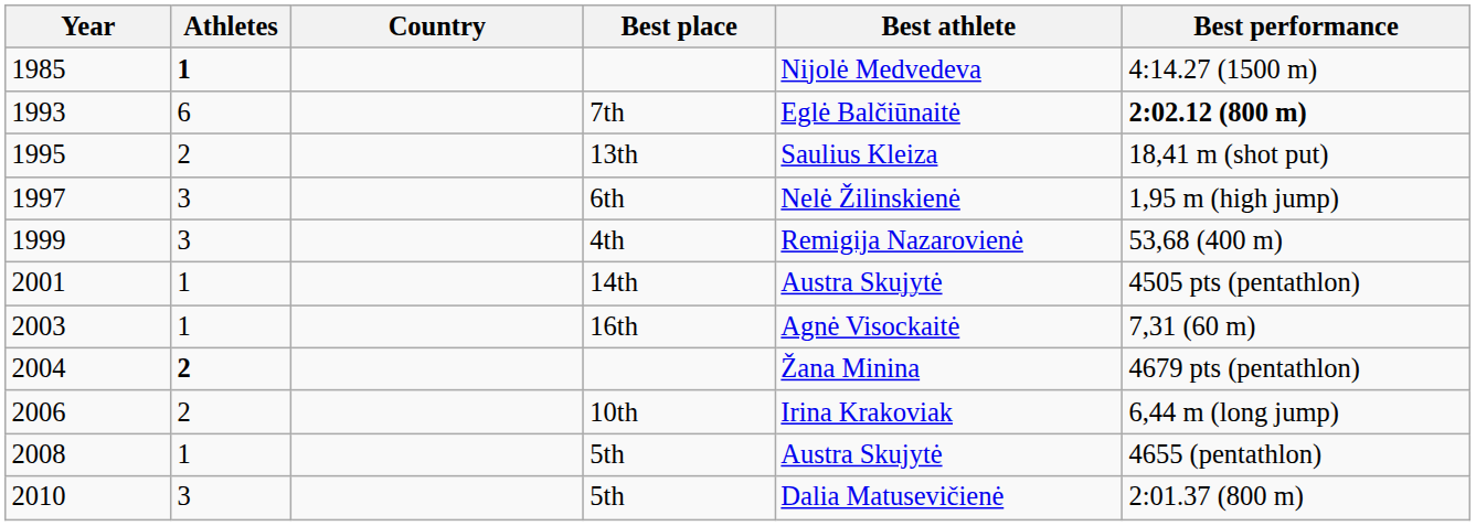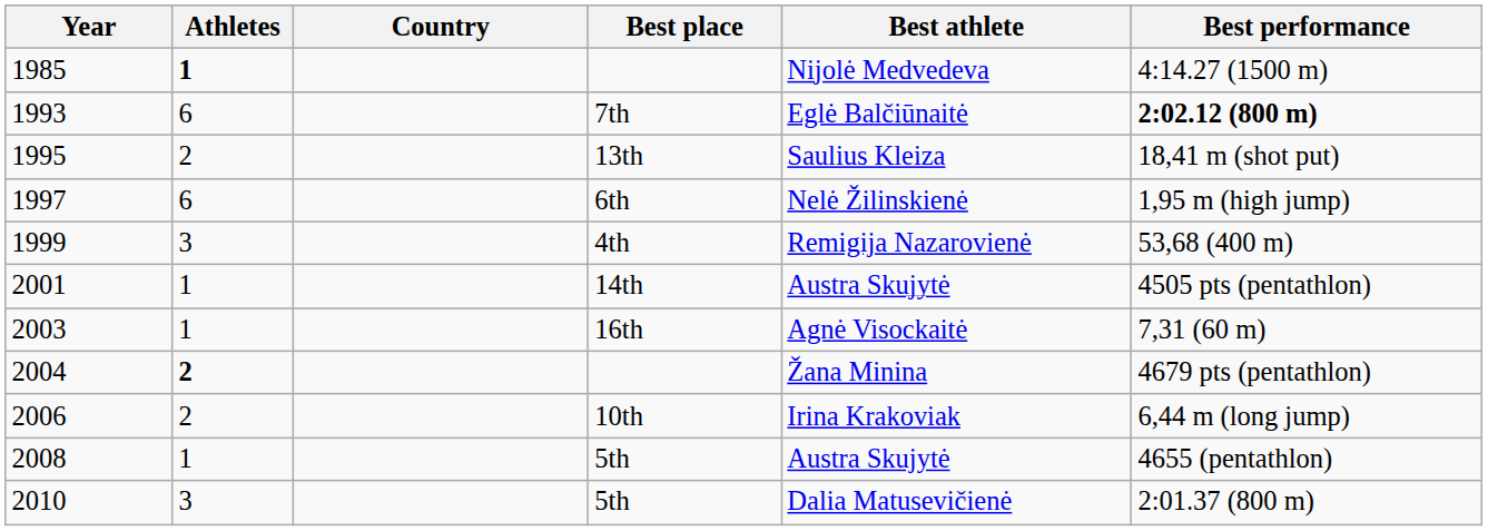 <table class="wikitable sortable">
 <tr>
 <th style="width:6em">Year</th>
 <th style="width:4em">Athletes</th>
 <th style="width:11em">Country</th>
 <th style="width:7em">Best place</th>
 <th style="width:13em">Best athlete</th>
 <th style="width:13em">Best performance</th>
 </tr>
 <tr>
 <td>1985</td>
 <td><strong>1</strong></td>
 <td></td>
 <td></td>
 <td><a href='#'>Nijolė Medvedeva</a></td>
 <td>4:14.27 (1500 m)</td>
 </tr>
 <tr>
 <td>1993</td>
 <td>6</td>
 <td></td>
 <td>7th</td>
 <td><a href='#'>Eglė Balčiūnaitė</a></td>
 <td><strong>2:02.12 (800 m)</strong></td>
 </tr>
 <tr>
 <td>1995</td>
 <td>2</td>
 <td></td>
 <td>13th</td>
 <td><a href='#'>Saulius Kleiza</a></td>
 <td>18,41 m (shot put)</td>
 </tr>
 <tr>
 <td>1997</td>
-<td>3</td>
+<td>6</td>
 <td></td>
 <td>6th</td>
 <td><a href='#'>Nelė Žilinskienė</a></td>
 <td>1,95 m (high jump)</td>
 </tr>
 <tr>
 <td>1999</td>
 <td>3</td>
 <td></td>
 <td>4th</td>
 <td><a href='#'>Remigija Nazarovienė</a></td>
 <td>53,68 (400 m)</td>
 </tr>
 <tr>
 <td>2001</td>
 <td>1</td>
 <td></td>
 <td>14th</td>
 <td><a href='#'>Austra Skujytė</a></td>
 <td>4505 pts (pentathlon)</td>
 </tr>
 <tr>
 <td>2003</td>
 <td>1</td>
 <td></td>
 <td>16th</td>
 <td><a href='#'>Agnė Visockaitė</a></td>
 <td>7,31 (60 m)</td>
 </tr>
 <tr>
 <td>2004</td>
 <td><strong>2</strong></td>
 <td></td>
 <td></td>
 <td><a href='#'>Žana Minina</a></td>
 <td>4679 pts (pentathlon)</td>
 </tr>
 <tr>
 <td>2006</td>
 <td>2</td>
 <td></td>
 <td>10th</td>
 <td><a href='#'>Irina Krakoviak</a></td>
 <td>6,44 m (long jump)</td>
 </tr>
 <tr>
 <td>2008</td>
 <td>1</td>
 <td></td>
 <td>5th</td>
 <td><a href='#'>Austra Skujytė</a></td>
 <td>4655 (pentathlon)</td>
 </tr>
 <tr>
 <td>2010</td>
 <td>3</td>
 <td></td>
 <td>5th</td>
 <td><a href='#'>Dalia Matusevičienė</a></td>
 <td>2:01.37 (800 m)</td>
 </tr>
 </table>
